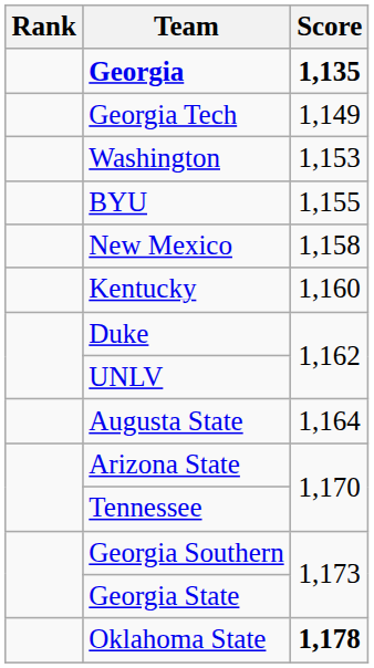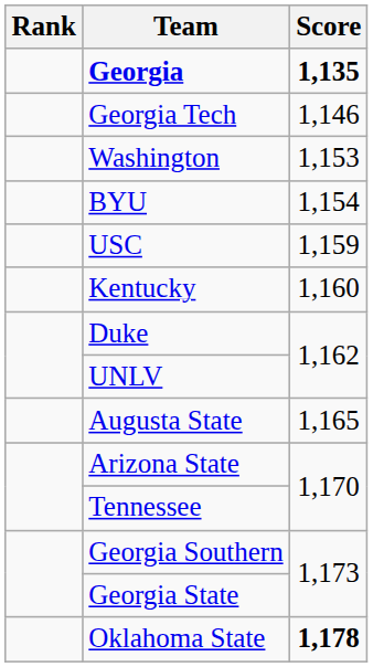 <table class="wikitable sortable" style="text-align:center">
 <tr>
 <th dat-sort-type=number>Rank</th>
 <th>Team</th>
 <th>Score</th>
 </tr>
 <tr>
 <td></td>
 <td align=left><strong><a href='#'>Georgia</a></strong></td>
 <td><strong>1,135</strong></td>
 </tr>
 <tr>
 <td></td>
 <td align=left><a href='#'>Georgia Tech</a></td>
-<td>1,149</td>
+<td>1,146</td>
 </tr>
 <tr>
 <td></td>
 <td align=left><a href='#'>Washington</a></td>
 <td>1,153</td>
 </tr>
 <tr>
 <td></td>
 <td align=left><a href='#'>BYU</a></td>
-<td>1,155</td>
+<td>1,154</td>
 </tr>
 <tr>
 <td></td>
-<td align=left><a href='#'>New Mexico</a></td>
-<td>1,158</td>
+<td align=left><a href='#'>USC</a></td>
+<td>1,159</td>
 </tr>
 <tr>
 <td></td>
 <td align=left><a href='#'>Kentucky</a></td>
 <td>1,160</td>
 </tr>
 <tr>
 <td rowspan=2></td>
 <td align=left><a href='#'>Duke</a></td>
 <td rowspan=2>1,162</td>
 </tr>
 <tr>
 <td align=left><a href='#'>UNLV</a></td>
 </tr>
 <tr>
 <td></td>
 <td align=left><a href='#'>Augusta State</a></td>
-<td>1,164</td>
+<td>1,165</td>
 </tr>
 <tr>
 <td rowspan=2></td>
 <td align=left><a href='#'>Arizona State</a></td>
 <td rowspan=2>1,170</td>
 </tr>
 <tr>
 <td align=left><a href='#'>Tennessee</a></td>
 </tr>
 <tr>
 <td rowspan=2></td>
 <td align=left><a href='#'>Georgia Southern</a></td>
 <td rowspan=2>1,173</td>
 </tr>
 <tr>
 <td align=left><a href='#'>Georgia State</a></td>
 </tr>
 <tr>
 <td></td>
 <td align=left><a href='#'>Oklahoma State</a></td>
 <td><strong>1,178</strong></td>
 </tr>
 </table>
